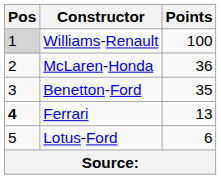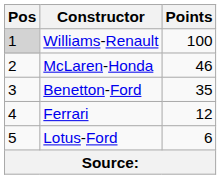 <table class="wikitable" style="font-size: 95%;">
 <tr>
 <th>Pos</th>
 <th>Constructor</th>
 <th>Points</th>
 </tr>
 <tr>
 <td style="background: lightgrey;">1</td>
 <td> <a href='#'>Williams</a>-<a href='#'>Renault</a></td>
 <td align="right">100</td>
 </tr>
 <tr>
 <td>2</td>
 <td> <a href='#'>McLaren</a>-<a href='#'>Honda</a></td>
-<td align="right">36</td>
+<td align="right">46</td>
 </tr>
 <tr>
 <td>3</td>
 <td> <a href='#'>Benetton</a>-<a href='#'>Ford</a></td>
 <td align="right">35</td>
 </tr>
 <tr>
-<td><strong>4</strong></td>
+<td>4</td>
 <td> <a href='#'>Ferrari</a></td>
-<td align="right">13</td>
+<td align="right">12</td>
 </tr>
 <tr>
 <td>5</td>
 <td> <a href='#'>Lotus</a>-<a href='#'>Ford</a></td>
 <td align="right">6</td>
 </tr>
 <tr>
 <th colspan=4>Source: </th>
 </tr>
 </table>
